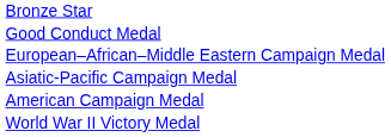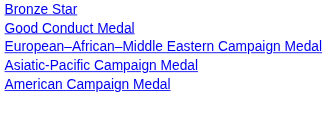 <table>
 <tr>
 <td> <a href='#'>Bronze Star</a></td>
 </tr>
 <tr>
 <td> <a href='#'>Good Conduct Medal</a></td>
 </tr>
 <tr>
 <td> <a href='#'>European–African–Middle Eastern Campaign Medal</a></td>
 </tr>
 <tr>
 <td> <a href='#'>Asiatic-Pacific Campaign Medal</a></td>
 </tr>
 <tr>
 <td> <a href='#'>American Campaign Medal</a></td>
 </tr>
-<tr>
-<td> <a href='#'>World War II Victory Medal</a></td>
-<td></td>
-<td></td>
-</tr>
 </table>
